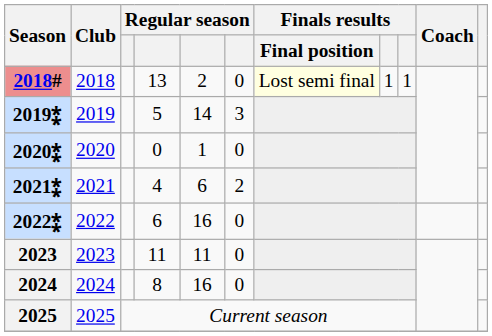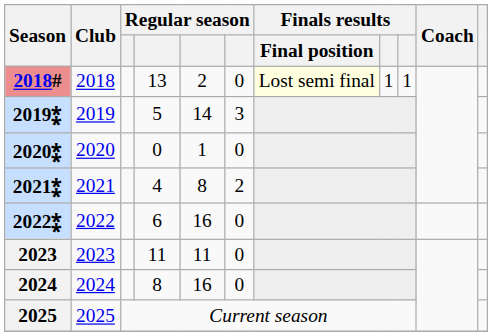 <table class="wikitable sortable plainrowheaders" style="text-align:center;">
 <tr>
 <th scope="col" rowspan=2>Season</th>
 <th scope="col" class="unsortable" rowspan=2>Club</th>
 <th scope="col" colspan="4">Regular season</th>
 <th scope="col" colspan="3">Finals results</th>
 <th scope="col" rowspan=2>Coach</th>
 <th scope="col" class="unsortable" rowspan=2></th>
 </tr>
 <tr>
 <th scope="col"></th>
 <th scope="col"></th>
 <th scope="col"></th>
 <th scope="col"></th>
 <th scope="col">Final position</th>
 <th scope="col"></th>
 <th scope="col"></th>
 </tr>
 <tr>
 <th scope="row" style="text-align:center; background:#ED8E8E;"><a href='#'>2018</a>#</th>
 <td><a href='#'>2018</a></td>
 <td></td>
 <td>13</td>
 <td>2</td>
 <td>0</td>
 <td style="background: lightyellow;">Lost semi final</td>
 <td>1</td>
 <td>1</td>
 <td rowspan=4></td>
 <td></td>
 </tr>
 <tr>
 <th scope="row" style="text-align:center; background:#c7dfff;">2019⁑</th>
 <td><a href='#'>2019</a></td>
 <td></td>
 <td>5</td>
 <td>14</td>
 <td>3</td>
 <td colspan=3 style="background:#efefef;"></td>
 <td></td>
 </tr>
 <tr>
 <th scope="row" style="text-align:center; background:#c7dfff;">2020⁑</th>
 <td><a href='#'>2020</a></td>
 <td></td>
 <td>0</td>
 <td>1</td>
 <td>0</td>
 <td colspan=3 style="background:#efefef;"></td>
 <td></td>
 </tr>
 <tr>
 <th scope="row" style="text-align:center; background:#c7dfff;">2021⁑</th>
 <td><a href='#'>2021</a></td>
 <td></td>
 <td>4</td>
-<td>6</td>
+<td>8</td>
 <td>2</td>
 <td colspan=3 style="background:#efefef;"></td>
 <td></td>
 </tr>
 <tr>
 <th scope="row" style="text-align:center; background:#c7dfff;">2022⁑</th>
 <td><a href='#'>2022</a></td>
 <td></td>
 <td>6</td>
 <td>16</td>
 <td>0</td>
 <td colspan=3 style="background:#efefef;"></td>
 <td></td>
 <td></td>
 </tr>
 <tr>
 <th scope="row" style="text-align:center;">2023</th>
 <td><a href='#'>2023</a></td>
 <td></td>
 <td>11</td>
 <td>11</td>
 <td>0</td>
 <td colspan=3 style="background:#efefef;"></td>
 <td rowspan=3></td>
 <td></td>
 </tr>
 <tr>
 <th scope="row" style="text-align:center;">2024</th>
 <td><a href='#'>2024</a></td>
 <td></td>
 <td>8</td>
 <td>16</td>
 <td>0</td>
 <td colspan=3 style="background:#efefef;"></td>
 <td></td>
 </tr>
 <tr>
 <th scope="row" style="text-align:center;">2025</th>
 <td><a href='#'>2025</a></td>
 <td colspan=7><em>Current season</em></td>
 <td></td>
 </tr>
 <tr>
 </tr>
 </table>
